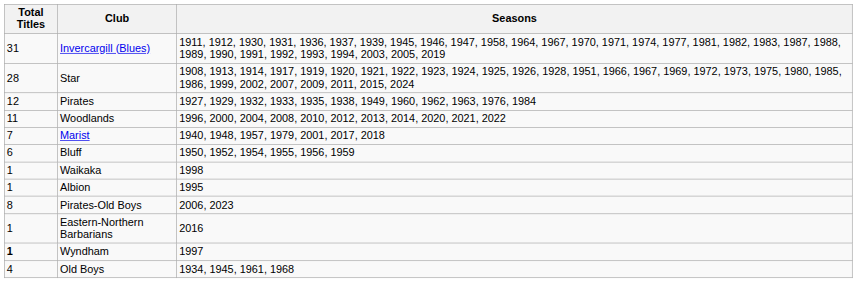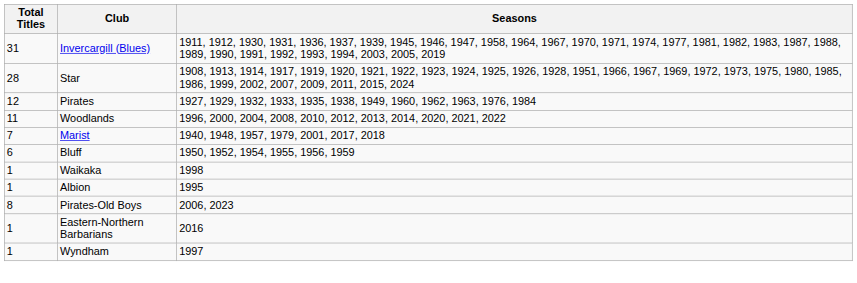 <table class="wikitable">
 <tr>
 <th>Total Titles</th>
 <th>Club</th>
 <th>Seasons</th>
 </tr>
 <tr>
 <td>31</td>
 <td><a href='#'>Invercargill (Blues)</a></td>
 <td>1911, 1912, 1930, 1931, 1936, 1937, 1939, 1945, 1946, 1947, 1958, 1964, 1967, 1970, 1971, 1974, 1977, 1981, 1982, 1983, 1987, 1988, 1989, 1990, 1991, 1992, 1993, 1994, 2003, 2005, 2019</td>
 </tr>
 <tr>
 <td>28</td>
 <td>Star</td>
 <td>1908, 1913, 1914, 1917, 1919, 1920, 1921, 1922, 1923, 1924, 1925, 1926, 1928, 1951, 1966, 1967, 1969, 1972, 1973, 1975, 1980, 1985, 1986, 1999, 2002, 2007, 2009, 2011, 2015, 2024</td>
 </tr>
 <tr>
 <td>12</td>
 <td>Pirates</td>
 <td>1927, 1929, 1932, 1933, 1935, 1938, 1949, 1960, 1962, 1963, 1976, 1984</td>
 </tr>
 <tr>
 <td>11</td>
 <td>Woodlands</td>
 <td>1996, 2000, 2004, 2008, 2010, 2012, 2013, 2014, 2020, 2021, 2022</td>
 </tr>
 <tr>
 <td>7</td>
 <td><a href='#'>Marist</a></td>
 <td>1940, 1948, 1957, 1979, 2001, 2017, 2018</td>
 </tr>
 <tr>
 <td>6</td>
 <td>Bluff</td>
 <td>1950, 1952, 1954, 1955, 1956, 1959</td>
 </tr>
 <tr>
 <td>1</td>
 <td>Waikaka</td>
 <td>1998</td>
 </tr>
 <tr>
 <td>1</td>
 <td>Albion</td>
 <td>1995</td>
 </tr>
 <tr>
 <td>8</td>
 <td>Pirates-Old Boys</td>
 <td>2006, 2023</td>
 </tr>
 <tr>
 <td>1</td>
 <td>Eastern-Northern Barbarians</td>
 <td>2016</td>
 </tr>
 <tr>
-<td><strong>1</strong></td>
+<td>1</td>
 <td>Wyndham</td>
 <td>1997</td>
 </tr>
-<tr>
-<td>4</td>
-<td>Old Boys</td>
-<td>1934, 1945, 1961, 1968</td>
-</tr>
 </table>
